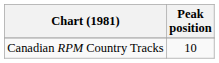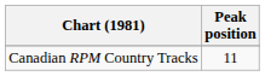 <table class="wikitable sortable">
 <tr>
 <th align="left">Chart (1981)</th>
 <th align="center">Peak<br>position</th>
 </tr>
 <tr>
 </tr>
 <tr>
 <td align="left">Canadian <em>RPM</em> Country Tracks</td>
-<td align="center">10</td>
+<td align="center">11</td>
 </tr>
 </table>
